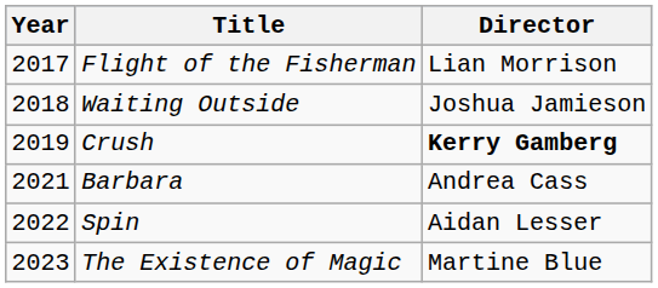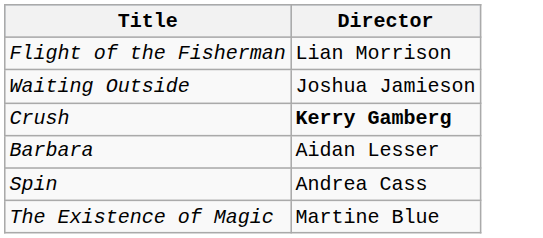 <table class="wikitable">
 <tr style="background:#B0C4DE;">
-<th>Year</th>
 <th>Title</th>
 <th>Director</th>
 </tr>
 <tr>
-<td>2017</td>
 <td><em>Flight of the Fisherman</em></td>
 <td>Lian Morrison</td>
 </tr>
 <tr>
-<td>2018</td>
 <td><em>Waiting Outside</em></td>
 <td>Joshua Jamieson</td>
 </tr>
 <tr>
-<td>2019</td>
 <td><em>Crush</em></td>
 <td><strong>Kerry Gamberg</strong></td>
 </tr>
 <tr>
-<td>2021</td>
 <td><em>Barbara</em></td>
+<td>Aidan Lesser</td>
+</tr>
+<tr>
+<td><em>Spin</em></td>
 <td>Andrea Cass</td>
 </tr>
 <tr>
-<td>2022</td>
-<td><em>Spin</em></td>
-<td>Aidan Lesser</td>
-</tr>
-<tr>
-<td>2023</td>
 <td><em>The Existence of Magic</em></td>
 <td>Martine Blue</td>
 </tr>
 </table>
